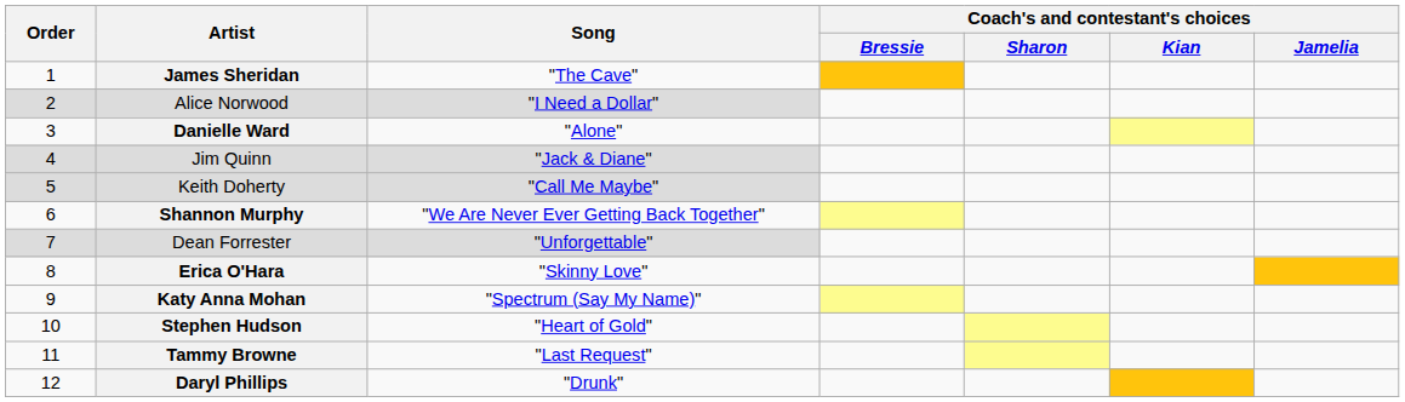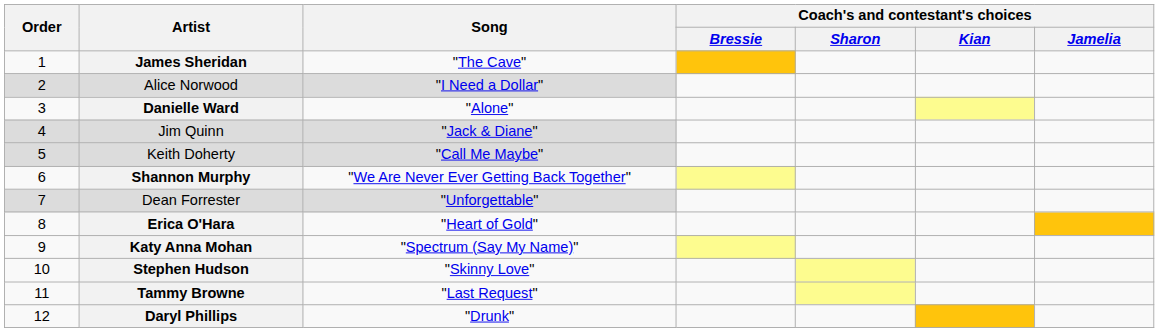 <table class="wikitable" style="text-align:center; width:100%;">
 <tr>
 <th scope="col" rowspan="2" width="5%">Order</th>
 <th scope="col" rowspan="2" width="15%">Artist</th>
 <th scope="col" rowspan="2" width="25%">Song</th>
 <th scope="col" colspan="4" width="32%">Coach's and contestant's choices</th>
 </tr>
 <tr>
 <th width="8%"><em><a href='#'>Bressie</a></em></th>
 <th width="8%"><em><a href='#'>Sharon</a></em></th>
 <th width="8%"><em><a href='#'>Kian</a></em></th>
 <th width="8%"><em><a href='#'>Jamelia</a></em></th>
 </tr>
 <tr>
 <td>1</td>
 <th scope="row">James Sheridan</th>
 <td>"<a href='#'>The Cave</a>"</td>
 <td style="background-color:#FFC40C;"><strong></strong></td>
 <td></td>
 <td></td>
 <td></td>
 </tr>
 <tr>
 <td style="background-color:#DCDCDC;">2</td>
 <td style="background-color:#DCDCDC;">Alice Norwood</td>
 <td style="background-color:#DCDCDC;">"<a href='#'>I Need a Dollar</a>"</td>
 <td></td>
 <td></td>
 <td></td>
 <td></td>
 </tr>
 <tr>
 <td>3</td>
 <th scope="row">Danielle Ward</th>
 <td>"<a href='#'>Alone</a>"</td>
 <td></td>
 <td><strong></strong></td>
 <td style="background-color:#fdfc8f;"><strong></strong></td>
 <td></td>
 </tr>
 <tr>
 <td style="background-color:#DCDCDC;">4</td>
 <td style="background-color:#DCDCDC;">Jim Quinn</td>
 <td style="background-color:#DCDCDC;">"<a href='#'>Jack & Diane</a>"</td>
 <td></td>
 <td></td>
 <td></td>
 <td></td>
 </tr>
 <tr>
 <td style="background-color:#DCDCDC;">5</td>
 <td style="background-color:#DCDCDC;">Keith Doherty</td>
 <td style="background-color:#DCDCDC;">"<a href='#'>Call Me Maybe</a>"</td>
 <td></td>
 <td></td>
 <td></td>
 <td></td>
 </tr>
 <tr>
 <td>6</td>
 <th scope="row">Shannon Murphy</th>
 <td>"<a href='#'>We Are Never Ever Getting Back Together</a>"</td>
 <td style="background-color:#fdfc8f;"><strong></strong></td>
 <td><strong></strong></td>
 <td><strong></strong></td>
 <td></td>
 </tr>
 <tr>
 <td style="background-color:#DCDCDC;">7</td>
 <td style="background-color:#DCDCDC;">Dean Forrester</td>
 <td style="background-color:#DCDCDC;">"<a href='#'>Unforgettable</a>"</td>
 <td></td>
 <td></td>
 <td></td>
 <td></td>
 </tr>
 <tr>
 <td>8</td>
 <th scope="row">Erica O'Hara</th>
-<td>"<a href='#'>Skinny Love</a>"</td>
+<td>"<a href='#'>Heart of Gold</a>"</td>
 <td></td>
 <td></td>
 <td></td>
 <td style="background-color:#FFC40C;"><strong></strong></td>
 </tr>
 <tr>
 <td>9</td>
 <th scope="row">Katy Anna Mohan</th>
 <td>"<a href='#'>Spectrum (Say My Name)</a>"</td>
 <td style="background-color:#fdfc8f;"><strong></strong></td>
 <td><strong></strong></td>
 <td><strong></strong></td>
 <td><strong></strong></td>
 </tr>
 <tr>
 <td>10</td>
 <th scope="row">Stephen Hudson</th>
-<td>"<a href='#'>Heart of Gold</a>"</td>
+<td>"<a href='#'>Skinny Love</a>"</td>
 <td></td>
 <td style="background-color:#fdfc8f;"><strong></strong></td>
 <td><strong></strong></td>
 <td><strong></strong></td>
 </tr>
 <tr>
 <td>11</td>
 <th scope="row">Tammy Browne</th>
 <td>"<a href='#'>Last Request</a>"</td>
 <td></td>
 <td style="background-color:#fdfc8f;"><strong></strong></td>
 <td><strong></strong></td>
 <td></td>
 </tr>
 <tr>
 <td>12</td>
 <th scope="row">Daryl Phillips</th>
 <td>"<a href='#'>Drunk</a>"</td>
 <td></td>
 <td></td>
 <td style="background-color:#FFC40C;"><strong></strong></td>
 <td></td>
 </tr>
 </table>
